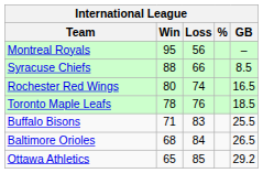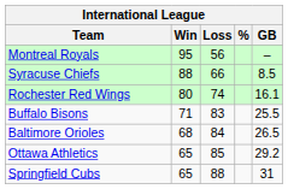 <table class="wikitable">
 <tr>
 <th colspan="5">International League</th>
 </tr>
 <tr>
 <th width="60%">Team</th>
 <th>Win</th>
 <th>Loss</th>
 <th>%</th>
 <th>GB</th>
 </tr>
 <tr align=center bgcolor=ccffcc>
 <td align=left><a href='#'>Montreal Royals</a></td>
 <td>95</td>
 <td>56</td>
 <td></td>
 <td>–</td>
 </tr>
 <tr align=center bgcolor=ccffcc>
 <td align=left><a href='#'>Syracuse Chiefs</a></td>
 <td>88</td>
 <td>66</td>
 <td></td>
 <td>8.5</td>
 </tr>
 <tr align=center bgcolor=ccffcc>
 <td align=left><a href='#'>Rochester Red Wings</a></td>
 <td>80</td>
 <td>74</td>
 <td></td>
-<td>16.5</td>
-</tr>
-<tr align=center bgcolor=ccffcc>
-<td align=left><a href='#'>Toronto Maple Leafs</a></td>
-<td>78</td>
-<td>76</td>
-<td></td>
-<td>18.5</td>
+<td>16.1</td>
 </tr>
 <tr align=center>
 <td align=left><a href='#'>Buffalo Bisons</a></td>
 <td>71</td>
 <td>83</td>
 <td></td>
 <td>25.5</td>
 </tr>
 <tr align=center>
 <td align=left><a href='#'>Baltimore Orioles</a></td>
 <td>68</td>
 <td>84</td>
 <td></td>
 <td>26.5</td>
 </tr>
 <tr align=center>
 <td align=left><a href='#'>Ottawa Athletics</a></td>
 <td>65</td>
 <td>85</td>
 <td></td>
 <td>29.2</td>
 </tr>
+<tr align=center>
+<td align=left><a href='#'>Springfield Cubs</a></td>
+<td>65</td>
+<td>88</td>
+<td></td>
+<td>31</td>
+</tr>
 </table>
